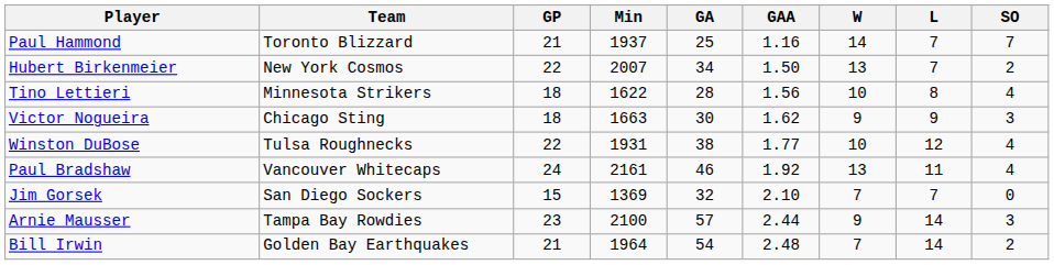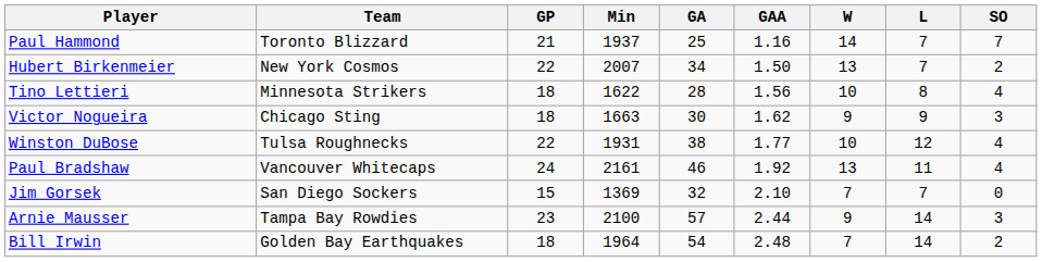 <table class="wikitable">
 <tr>
 <th bgcolor="#DDDDFF" width="20%">Player</th>
 <th bgcolor="#DDDDFF" width="20%">Team</th>
 <th bgcolor="#DDDDFF" width="6%">GP</th>
 <th bgcolor="#DDDDFF" width="6%">Min</th>
 <th bgcolor="#DDDDFF" width="6%">GA</th>
 <th bgcolor="#DDDDFF" width="6%">GAA</th>
 <th bgcolor="#DDDDFF" width="6%">W</th>
 <th bgcolor="#DDDDFF" width="6%">L</th>
 <th bgcolor="#DDDDFF" width="6%">SO</th>
 </tr>
 <tr align=center>
 <td align=left><a href='#'>Paul Hammond</a></td>
 <td align=left>Toronto Blizzard</td>
 <td>21</td>
 <td>1937</td>
 <td>25</td>
 <td>1.16</td>
 <td>14</td>
 <td>7</td>
 <td>7</td>
 </tr>
 <tr align=center>
 <td align=left><a href='#'>Hubert Birkenmeier</a></td>
 <td align=left>New York Cosmos</td>
 <td>22</td>
 <td>2007</td>
 <td>34</td>
 <td>1.50</td>
 <td>13</td>
 <td>7</td>
 <td>2</td>
 </tr>
 <tr align=center>
 <td align=left><a href='#'>Tino Lettieri</a></td>
 <td align=left>Minnesota Strikers</td>
 <td>18</td>
 <td>1622</td>
 <td>28</td>
 <td>1.56</td>
 <td>10</td>
 <td>8</td>
 <td>4</td>
 </tr>
 <tr align=center>
 <td align=left><a href='#'>Victor Nogueira</a></td>
 <td align=left>Chicago Sting</td>
 <td>18</td>
 <td>1663</td>
 <td>30</td>
 <td>1.62</td>
 <td>9</td>
 <td>9</td>
 <td>3</td>
 </tr>
 <tr align=center>
 <td align=left><a href='#'>Winston DuBose</a></td>
 <td align=left>Tulsa Roughnecks</td>
 <td>22</td>
 <td>1931</td>
 <td>38</td>
 <td>1.77</td>
 <td>10</td>
 <td>12</td>
 <td>4</td>
 </tr>
 <tr align=center>
 <td align=left><a href='#'>Paul Bradshaw</a></td>
 <td align=left>Vancouver Whitecaps</td>
 <td>24</td>
 <td>2161</td>
 <td>46</td>
 <td>1.92</td>
 <td>13</td>
 <td>11</td>
 <td>4</td>
 </tr>
 <tr align=center>
 <td align=left><a href='#'>Jim Gorsek</a></td>
 <td align=left>San Diego Sockers</td>
 <td>15</td>
 <td>1369</td>
 <td>32</td>
 <td>2.10</td>
 <td>7</td>
 <td>7</td>
 <td>0</td>
 </tr>
 <tr align=center>
 <td align=left><a href='#'>Arnie Mausser</a></td>
 <td align=left>Tampa Bay Rowdies</td>
 <td>23</td>
 <td>2100</td>
 <td>57</td>
 <td>2.44</td>
 <td>9</td>
 <td>14</td>
 <td>3</td>
 </tr>
 <tr align=center>
 <td align=left><a href='#'>Bill Irwin</a></td>
 <td align=left>Golden Bay Earthquakes</td>
-<td>21</td>
+<td>18</td>
 <td>1964</td>
 <td>54</td>
 <td>2.48</td>
 <td>7</td>
 <td>14</td>
 <td>2</td>
 </tr>
 </table>
